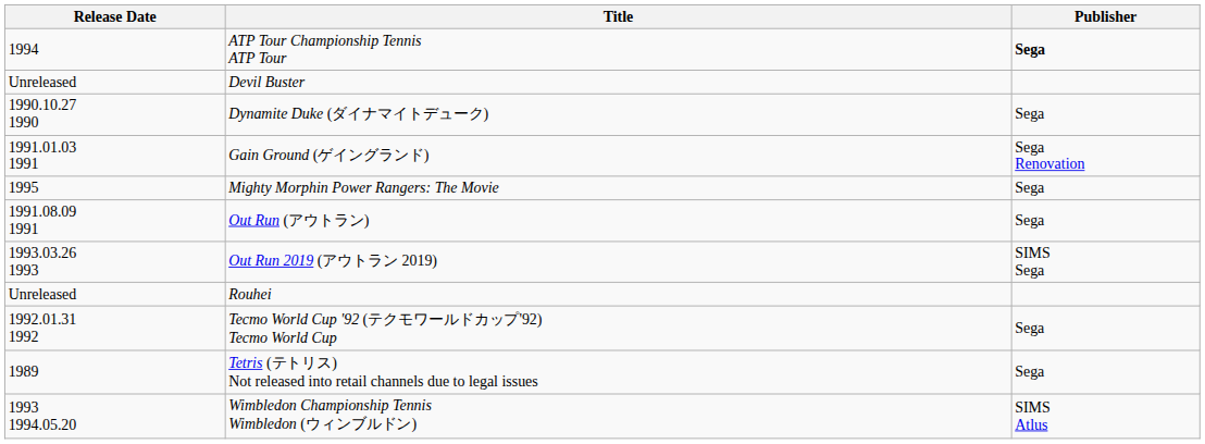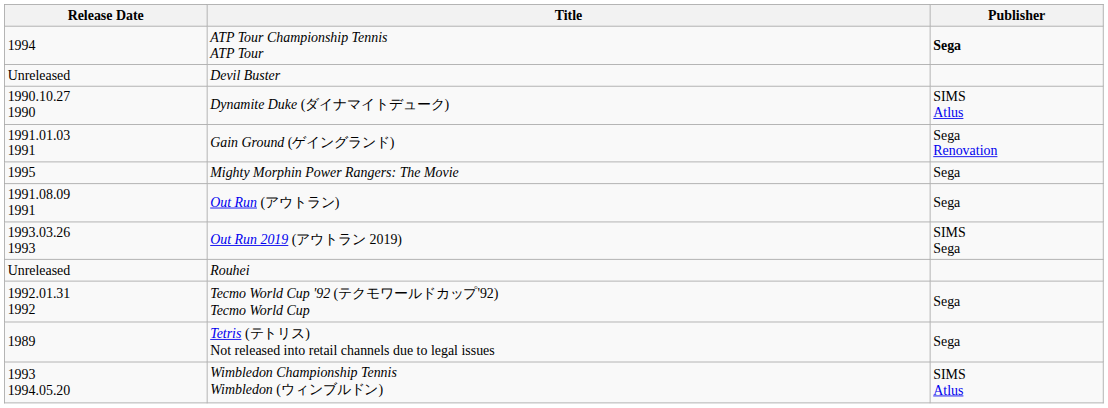 <table class="wikitable" style="width:100%;">
 <tr>
 <th>Release Date</th>
 <th>Title</th>
 <th>Publisher</th>
 </tr>
 <tr>
 <td>1994  </td>
 <td><em>ATP Tour Championship Tennis</em> <br><em>ATP Tour</em> </td>
 <td><strong>Sega</strong></td>
 </tr>
 <tr>
 <td>Unreleased</td>
 <td><em>Devil Buster</em></td>
 <td></td>
 </tr>
 <tr>
 <td>1990.10.27 <br>1990  </td>
 <td><em>Dynamite Duke</em> (ダイナマイトデューク)</td>
-<td>Sega</td>
+<td>SIMS <br><a href='#'>Atlus</a> </td>
 </tr>
 <tr>
 <td>1991.01.03 <br>1991  </td>
 <td><em>Gain Ground</em> (ゲイングランド)</td>
 <td>Sega  <br><a href='#'>Renovation</a> </td>
 </tr>
 <tr>
 <td>1995  </td>
 <td><em>Mighty Morphin Power Rangers: The Movie</em></td>
 <td>Sega</td>
 </tr>
 <tr>
 <td>1991.08.09 <br>1991  </td>
 <td><em><a href='#'>Out Run</a></em> (アウトラン)</td>
 <td>Sega</td>
 </tr>
 <tr>
 <td>1993.03.26 <br>1993  </td>
 <td><em><a href='#'>Out Run 2019</a></em> (アウトラン 2019)</td>
 <td>SIMS <br>Sega  </td>
 </tr>
 <tr>
 <td>Unreleased</td>
 <td><em>Rouhei</em></td>
 <td></td>
 </tr>
 <tr>
 <td>1992.01.31 <br>1992 </td>
 <td><em>Tecmo World Cup '92</em> (テクモワールドカップ'92) <br><em>Tecmo World Cup</em> </td>
 <td>Sega</td>
 </tr>
 <tr>
 <td>1989 </td>
 <td><em><a href='#'>Tetris</a></em> (テトリス)<br><div>Not released into retail channels due to legal issues</div></td>
 <td>Sega</td>
 </tr>
 <tr>
 <td>1993  <br>1994.05.20 </td>
 <td><em>Wimbledon Championship Tennis</em>  <br><em>Wimbledon</em> (ウィンブルドン) </td>
 <td>SIMS <br><a href='#'>Atlus</a> </td>
 </tr>
 </table>
